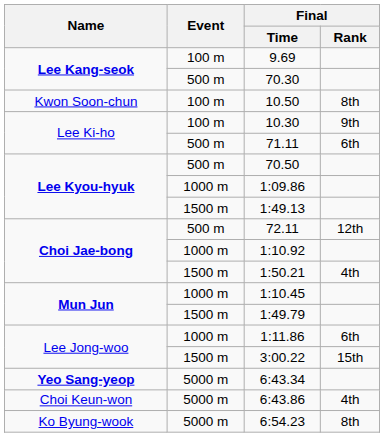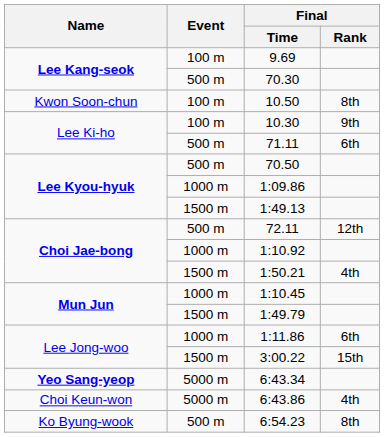 <table class="wikitable" style="font-size:90%; text-align:center; width:400px">
 <tr>
 <th rowspan=2>Name</th>
 <th rowspan=2>Event</th>
 <th colspan=2>Final</th>
 </tr>
 <tr>
 <th>Time</th>
 <th>Rank</th>
 </tr>
 <tr>
 <td rowspan=2><strong><a href='#'>Lee Kang-seok</a></strong></td>
 <td>100 m</td>
 <td>9.69</td>
 <td></td>
 </tr>
 <tr>
 <td>500 m</td>
 <td>70.30</td>
 <td></td>
 </tr>
 <tr>
 <td><a href='#'>Kwon Soon-chun</a></td>
 <td>100 m</td>
 <td>10.50</td>
 <td>8th</td>
 </tr>
 <tr>
 <td rowspan=2><a href='#'>Lee Ki-ho</a></td>
 <td>100 m</td>
 <td>10.30</td>
 <td>9th</td>
 </tr>
 <tr>
 <td>500 m</td>
 <td>71.11</td>
 <td>6th</td>
 </tr>
 <tr>
 <td rowspan=3><strong><a href='#'>Lee Kyou-hyuk</a></strong></td>
 <td>500 m</td>
 <td>70.50</td>
 <td></td>
 </tr>
 <tr>
 <td>1000 m</td>
 <td>1:09.86</td>
 <td></td>
 </tr>
 <tr>
 <td>1500 m</td>
 <td>1:49.13</td>
 <td></td>
 </tr>
 <tr>
 <td rowspan=3><strong><a href='#'>Choi Jae-bong</a></strong></td>
 <td>500 m</td>
 <td>72.11</td>
 <td>12th</td>
 </tr>
 <tr>
 <td>1000 m</td>
 <td>1:10.92</td>
 <td></td>
 </tr>
 <tr>
 <td>1500 m</td>
 <td>1:50.21</td>
 <td>4th</td>
 </tr>
 <tr>
 <td rowspan=2><strong><a href='#'>Mun Jun</a></strong></td>
 <td>1000 m</td>
 <td>1:10.45</td>
 <td></td>
 </tr>
 <tr>
 <td>1500 m</td>
 <td>1:49.79</td>
 <td></td>
 </tr>
 <tr>
 <td rowspan=2><a href='#'>Lee Jong-woo</a></td>
 <td>1000 m</td>
 <td>1:11.86</td>
 <td>6th</td>
 </tr>
 <tr>
 <td>1500 m</td>
 <td>3:00.22</td>
 <td>15th</td>
 </tr>
 <tr>
 <td><strong><a href='#'>Yeo Sang-yeop</a></strong></td>
 <td>5000 m</td>
 <td>6:43.34</td>
 <td></td>
 </tr>
 <tr>
 <td><a href='#'>Choi Keun-won</a></td>
 <td>5000 m</td>
 <td>6:43.86</td>
 <td>4th</td>
 </tr>
 <tr>
 <td><a href='#'>Ko Byung-wook</a></td>
-<td>5000 m</td>
+<td>500 m</td>
 <td>6:54.23</td>
 <td>8th</td>
 </tr>
 </table>
